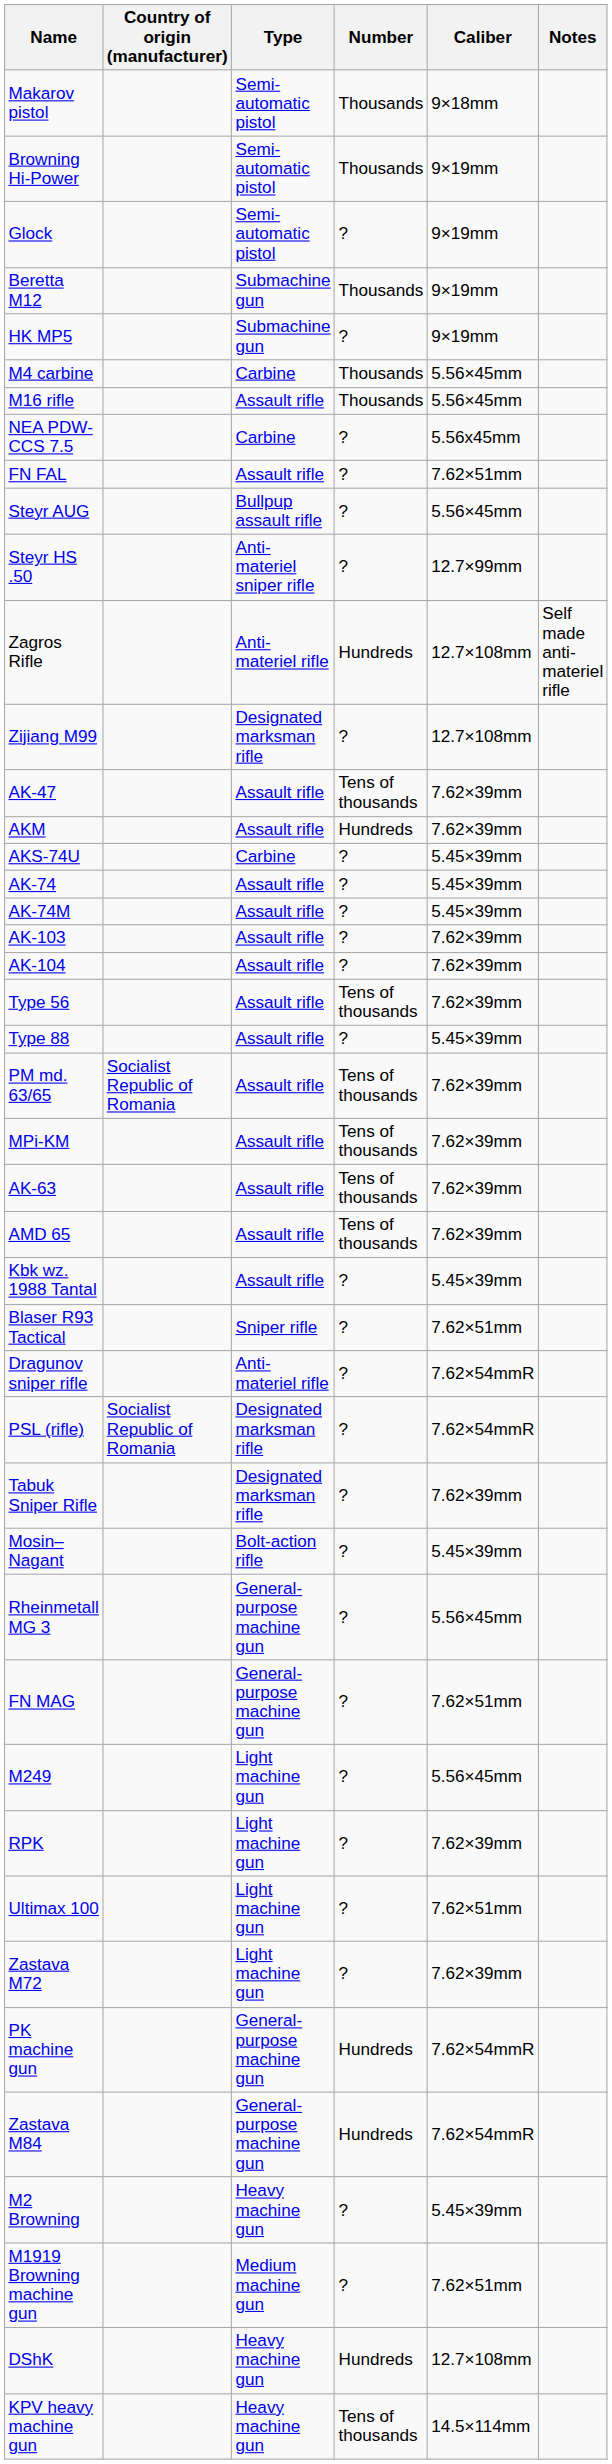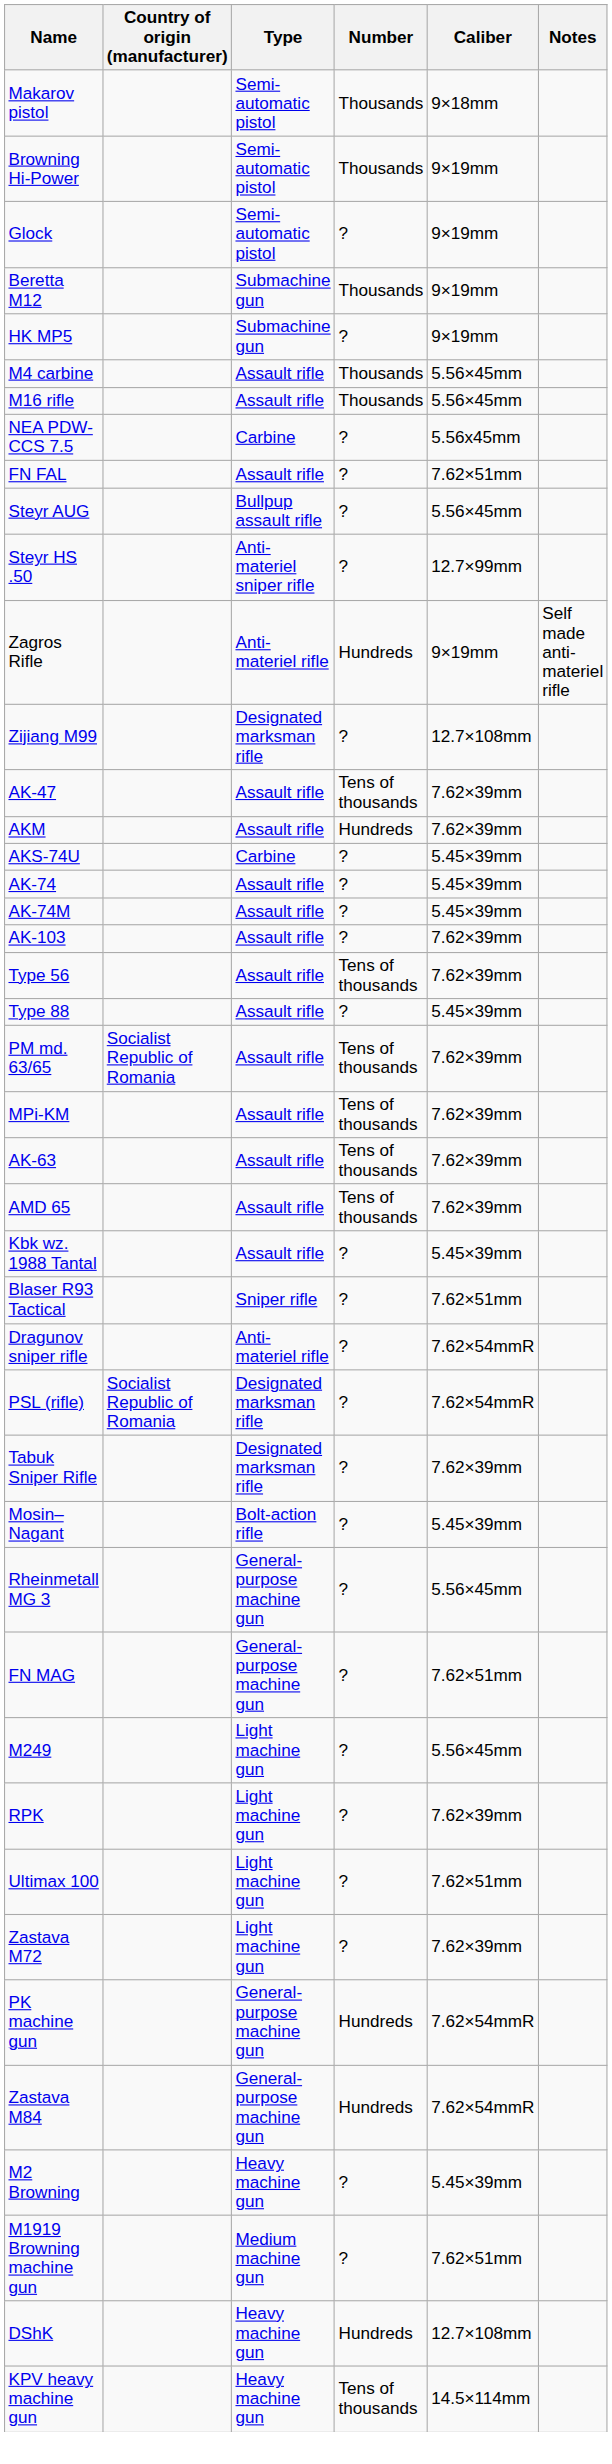 <table class="wikitable sortable" style="width:80%;">
 <tr>
 <th style="width:15%;">Name</th>
 <th style="width:10%;">Country of origin (manufacturer)</th>
 <th>Type</th>
 <th style="width:20%;">Number</th>
 <th style="width:10%;">Caliber</th>
 <th style="width:5%;">Notes</th>
 </tr>
 <tr>
 <td><a href='#'>Makarov pistol</a></td>
 <td></td>
 <td><a href='#'>Semi-automatic pistol</a></td>
 <td>Thousands</td>
 <td>9×18mm</td>
 <td></td>
 </tr>
 <tr>
 <td><a href='#'>Browning Hi-Power</a></td>
 <td></td>
 <td><a href='#'>Semi-automatic pistol</a></td>
 <td>Thousands</td>
 <td>9×19mm</td>
 <td></td>
 </tr>
 <tr>
 <td><a href='#'>Glock</a></td>
 <td></td>
 <td><a href='#'>Semi-automatic pistol</a></td>
 <td>?</td>
 <td>9×19mm</td>
 <td></td>
 </tr>
 <tr>
 <td><a href='#'>Beretta M12</a></td>
 <td></td>
 <td><a href='#'>Submachine gun</a></td>
 <td>Thousands</td>
 <td>9×19mm</td>
 <td></td>
 </tr>
 <tr>
 <td><a href='#'>HK MP5</a></td>
 <td></td>
 <td><a href='#'>Submachine gun</a></td>
 <td>?</td>
 <td>9×19mm</td>
 <td></td>
 </tr>
 <tr>
 <td><a href='#'>M4 carbine</a></td>
 <td></td>
-<td><a href='#'>Carbine</a></td>
+<td><a href='#'>Assault rifle</a></td>
 <td>Thousands</td>
 <td>5.56×45mm</td>
 <td></td>
 </tr>
 <tr>
 <td><a href='#'>M16 rifle</a></td>
 <td></td>
 <td><a href='#'>Assault rifle</a></td>
 <td>Thousands</td>
 <td>5.56×45mm</td>
 <td></td>
 </tr>
 <tr>
 <td><a href='#'>NEA PDW-CCS 7.5</a></td>
 <td></td>
 <td><a href='#'>Carbine</a></td>
 <td>?</td>
 <td>5.56x45mm</td>
 <td></td>
 </tr>
 <tr>
 <td><a href='#'>FN FAL</a></td>
 <td></td>
 <td><a href='#'>Assault rifle</a></td>
 <td>?</td>
 <td>7.62×51mm</td>
 <td></td>
 </tr>
 <tr>
 <td><a href='#'>Steyr AUG</a></td>
 <td></td>
 <td><a href='#'>Bullpup</a> <a href='#'>assault rifle</a></td>
 <td>?</td>
 <td>5.56×45mm</td>
 <td></td>
 </tr>
 <tr>
 <td><a href='#'>Steyr HS .50</a></td>
 <td></td>
 <td><a href='#'>Anti-materiel sniper rifle</a></td>
 <td>?</td>
 <td>12.7×99mm</td>
 <td></td>
 </tr>
 <tr>
 <td>Zagros Rifle</td>
 <td></td>
 <td><a href='#'>Anti-materiel rifle</a></td>
 <td>Hundreds</td>
-<td>12.7×108mm</td>
+<td>9×19mm</td>
 <td>Self made anti-materiel rifle</td>
 </tr>
 <tr>
 <td><a href='#'>Zijiang M99</a></td>
 <td></td>
 <td><a href='#'>Designated marksman rifle</a></td>
 <td>?</td>
 <td>12.7×108mm</td>
 <td></td>
 </tr>
 <tr>
 <td><a href='#'>AK-47</a></td>
 <td></td>
 <td><a href='#'>Assault rifle</a></td>
 <td>Tens of thousands</td>
 <td>7.62×39mm</td>
 <td></td>
 </tr>
 <tr>
 <td><a href='#'>AKM</a></td>
 <td></td>
 <td><a href='#'>Assault rifle</a></td>
 <td>Hundreds</td>
 <td>7.62×39mm</td>
 <td></td>
 </tr>
 <tr>
 <td><a href='#'>AKS-74U</a></td>
 <td></td>
 <td><a href='#'>Carbine</a></td>
 <td>?</td>
 <td>5.45×39mm</td>
 <td></td>
 </tr>
 <tr>
 <td><a href='#'>AK-74</a></td>
 <td></td>
 <td><a href='#'>Assault rifle</a></td>
 <td>?</td>
 <td>5.45×39mm</td>
 <td></td>
 </tr>
 <tr>
 <td><a href='#'>AK-74M</a></td>
 <td></td>
 <td><a href='#'>Assault rifle</a></td>
 <td>?</td>
 <td>5.45×39mm</td>
 <td></td>
 </tr>
 <tr>
 <td><a href='#'>AK-103</a></td>
-<td></td>
-<td><a href='#'>Assault rifle</a></td>
-<td>?</td>
-<td>7.62×39mm</td>
-<td></td>
-</tr>
-<tr>
-<td><a href='#'>AK-104</a></td>
 <td></td>
 <td><a href='#'>Assault rifle</a></td>
 <td>?</td>
 <td>7.62×39mm</td>
 <td></td>
 </tr>
 <tr>
 <td><a href='#'>Type 56</a></td>
 <td></td>
 <td><a href='#'>Assault rifle</a></td>
 <td>Tens of thousands</td>
 <td>7.62×39mm</td>
 <td></td>
 </tr>
 <tr>
 <td><a href='#'>Type 88</a></td>
 <td></td>
 <td><a href='#'>Assault rifle</a></td>
 <td>?</td>
 <td>5.45×39mm</td>
 <td></td>
 </tr>
 <tr>
 <td><a href='#'>PM md. 63/65</a></td>
 <td> <a href='#'>Socialist Republic of Romania</a></td>
 <td><a href='#'>Assault rifle</a></td>
 <td>Tens of thousands</td>
 <td>7.62×39mm</td>
 <td></td>
 </tr>
 <tr>
 <td><a href='#'>MPi-KM</a></td>
 <td></td>
 <td><a href='#'>Assault rifle</a></td>
 <td>Tens of thousands</td>
 <td>7.62×39mm</td>
 <td></td>
 </tr>
 <tr>
 <td><a href='#'>AK-63</a></td>
 <td></td>
 <td><a href='#'>Assault rifle</a></td>
 <td>Tens of thousands</td>
 <td>7.62×39mm</td>
 <td></td>
 </tr>
 <tr>
 <td><a href='#'>AMD 65</a></td>
 <td></td>
 <td><a href='#'>Assault rifle</a></td>
 <td>Tens of thousands</td>
 <td>7.62×39mm</td>
 <td></td>
 </tr>
 <tr>
 <td><a href='#'>Kbk wz. 1988 Tantal</a></td>
 <td></td>
 <td><a href='#'>Assault rifle</a></td>
 <td>?</td>
 <td>5.45×39mm</td>
 <td></td>
 </tr>
 <tr>
 <td><a href='#'>Blaser R93 Tactical</a></td>
 <td></td>
 <td><a href='#'>Sniper rifle</a></td>
 <td>?</td>
 <td>7.62×51mm</td>
 <td></td>
 </tr>
 <tr>
 <td><a href='#'>Dragunov sniper rifle</a></td>
 <td></td>
 <td><a href='#'>Anti-materiel rifle</a></td>
 <td>?</td>
 <td>7.62×54mmR</td>
 <td></td>
 </tr>
 <tr>
 <td><a href='#'>PSL (rifle)</a></td>
 <td> <a href='#'>Socialist Republic of Romania</a></td>
 <td><a href='#'>Designated marksman rifle</a></td>
 <td>?</td>
 <td>7.62×54mmR</td>
 <td></td>
 </tr>
 <tr>
 <td><a href='#'>Tabuk Sniper Rifle</a></td>
 <td></td>
 <td><a href='#'>Designated marksman rifle</a></td>
 <td>?</td>
 <td>7.62×39mm</td>
 <td></td>
 </tr>
 <tr>
 <td><a href='#'>Mosin–Nagant</a></td>
 <td></td>
 <td><a href='#'>Bolt-action</a> <a href='#'>rifle</a></td>
 <td>?</td>
 <td>5.45×39mm</td>
 <td></td>
 </tr>
 <tr>
 <td><a href='#'>Rheinmetall MG 3</a></td>
 <td></td>
 <td><a href='#'>General-purpose machine gun</a></td>
 <td>?</td>
 <td>5.56×45mm</td>
 <td></td>
 </tr>
 <tr>
 <td><a href='#'>FN MAG</a></td>
 <td></td>
 <td><a href='#'>General-purpose machine gun</a></td>
 <td>?</td>
 <td>7.62×51mm</td>
 <td></td>
 </tr>
 <tr>
 <td><a href='#'>M249</a></td>
 <td></td>
 <td><a href='#'>Light machine gun</a></td>
 <td>?</td>
 <td>5.56×45mm</td>
 <td></td>
 </tr>
 <tr>
 <td><a href='#'>RPK</a></td>
 <td></td>
 <td><a href='#'>Light machine gun</a></td>
 <td>?</td>
 <td>7.62×39mm</td>
 <td></td>
 </tr>
 <tr>
 <td><a href='#'>Ultimax 100</a></td>
 <td></td>
 <td><a href='#'>Light machine gun</a></td>
 <td>?</td>
 <td>7.62×51mm</td>
 <td></td>
 </tr>
 <tr>
 <td><a href='#'>Zastava M72</a></td>
 <td></td>
 <td><a href='#'>Light machine gun</a></td>
 <td>?</td>
 <td>7.62×39mm</td>
 <td></td>
 </tr>
 <tr>
 <td><a href='#'>PK machine gun</a></td>
 <td></td>
 <td><a href='#'>General-purpose machine gun</a></td>
 <td>Hundreds</td>
 <td>7.62×54mmR</td>
 <td></td>
 </tr>
 <tr>
 <td><a href='#'>Zastava M84</a></td>
 <td></td>
 <td><a href='#'>General-purpose machine gun</a></td>
 <td>Hundreds</td>
 <td>7.62×54mmR</td>
 <td></td>
 </tr>
 <tr>
 <td><a href='#'>M2 Browning</a></td>
 <td></td>
 <td><a href='#'>Heavy machine gun</a></td>
 <td>?</td>
 <td>5.45×39mm</td>
 <td></td>
 </tr>
 <tr>
 <td><a href='#'>M1919 Browning machine gun</a></td>
 <td></td>
 <td><a href='#'>Medium machine gun</a></td>
 <td>?</td>
 <td>7.62×51mm</td>
 <td></td>
 </tr>
 <tr>
 <td><a href='#'>DShK</a></td>
 <td></td>
 <td><a href='#'>Heavy machine gun</a></td>
 <td>Hundreds</td>
 <td>12.7×108mm</td>
 <td></td>
 </tr>
 <tr>
 <td><a href='#'>KPV heavy machine gun</a></td>
 <td></td>
 <td><a href='#'>Heavy machine gun</a></td>
 <td>Tens of thousands</td>
 <td>14.5×114mm</td>
 <td></td>
 </tr>
 </table>
